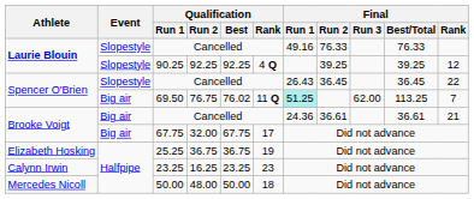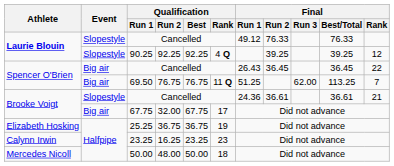 <table class="wikitable" style="font-size:90%">
 <tr>
 <th rowspan="2">Athlete</th>
 <th rowspan="2">Event</th>
 <th colspan="4">Qualification</th>
 <th colspan="5">Final</th>
 </tr>
 <tr style="font-size:95%">
 <th>Run 1</th>
 <th>Run 2</th>
 <th>Best</th>
 <th>Rank</th>
 <th>Run 1</th>
 <th>Run 2</th>
 <th>Run 3</th>
 <th>Best/Total</th>
 <th>Rank</th>
 </tr>
 <tr align=center>
 <td align=left rowspan="2"><strong><a href='#'>Laurie Blouin</a></strong></td>
 <td align=left><a href='#'>Slopestyle</a></td>
 <td colspan=4>Cancelled</td>
-<td>49.16</td>
+<td>49.12</td>
 <td>76.33</td>
 <td></td>
 <td>76.33</td>
 <td></td>
 </tr>
 <tr align=center>
 <td align=left><a href='#'>Slopestyle</a></td>
 <td>90.25</td>
 <td>92.25</td>
 <td>92.25</td>
 <td>4 <strong>Q</strong></td>
 <td></td>
 <td>39.25</td>
 <td></td>
 <td>39.25</td>
 <td>12</td>
 </tr>
 <tr align=center>
 <td align=left rowspan="2"><a href='#'>Spencer O'Brien</a></td>
-<td align=left><a href='#'>Slopestyle</a></td>
+<td align=left><a href='#'>Big air</a></td>
 <td colspan=4>Cancelled</td>
 <td>26.43</td>
 <td>36.45</td>
 <td></td>
 <td>36.45</td>
 <td>22</td>
 </tr>
 <tr align=center>
 <td align=left><a href='#'>Big air</a></td>
 <td>69.50</td>
 <td>76.75</td>
-<td>76.02</td>
+<td>76.75</td>
 <td>11 <strong>Q</strong></td>
-<td style="background: paleturquoise;">51.25</td>
+<td>51.25</td>
 <td></td>
 <td>62.00</td>
 <td>113.25</td>
 <td>7</td>
 </tr>
 <tr align=center>
 <td align=left rowspan="2"><a href='#'>Brooke Voigt</a></td>
-<td align=left><a href='#'>Big air</a></td>
+<td align=left><a href='#'>Slopestyle</a></td>
 <td colspan=4>Cancelled</td>
 <td>24.36</td>
 <td>36.61</td>
 <td></td>
 <td>36.61</td>
 <td>21</td>
 </tr>
 <tr align=center>
 <td align=left><a href='#'>Big air</a></td>
 <td>67.75</td>
 <td>32.00</td>
 <td>67.75</td>
 <td>17</td>
 <td colspan=5>Did not advance</td>
 </tr>
 <tr align=center>
 <td align="left"><a href='#'>Elizabeth Hosking</a></td>
 <td rowspan="3" align="left"><a href='#'>Halfpipe</a></td>
 <td>25.25</td>
 <td>36.75</td>
 <td>36.75</td>
 <td>19</td>
 <td colspan=5>Did not advance</td>
 </tr>
 <tr align=center>
 <td align="left"><a href='#'>Calynn Irwin</a></td>
 <td>23.25</td>
 <td>16.25</td>
 <td>23.25</td>
 <td>23</td>
 <td colspan=5>Did not advance</td>
 </tr>
 <tr align=center>
 <td align="left"><a href='#'>Mercedes Nicoll</a></td>
 <td>50.00</td>
 <td>48.00</td>
 <td>50.00</td>
 <td>18</td>
 <td colspan=5>Did not advance</td>
 </tr>
 </table>
